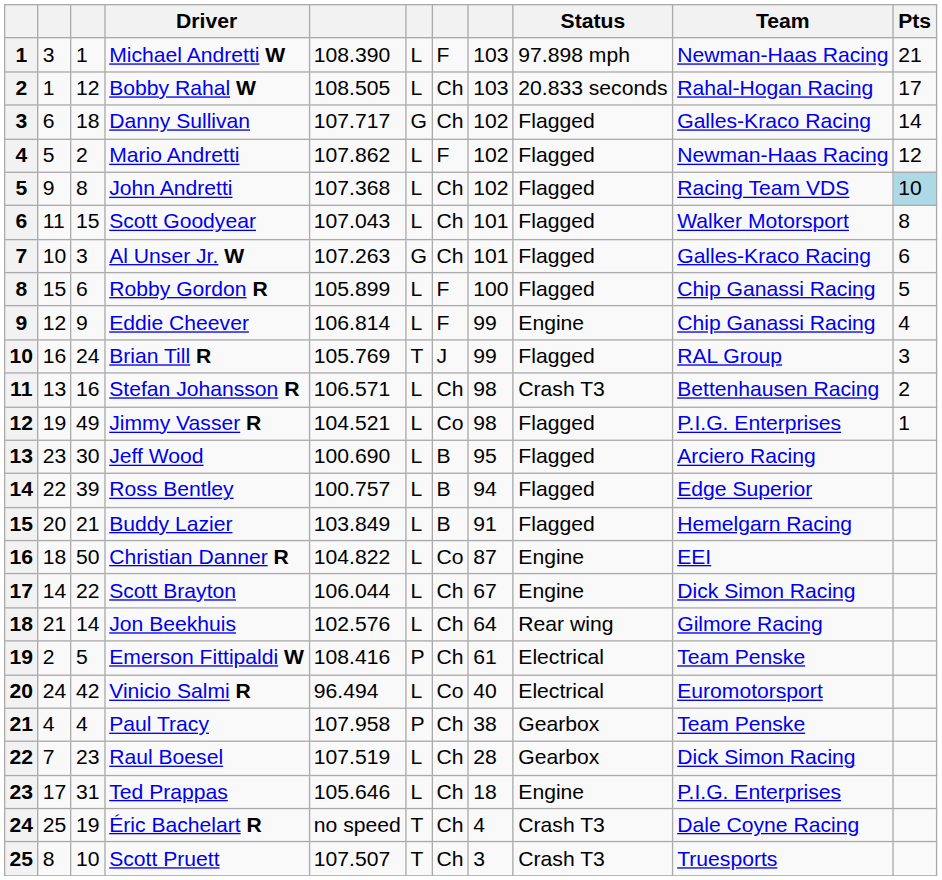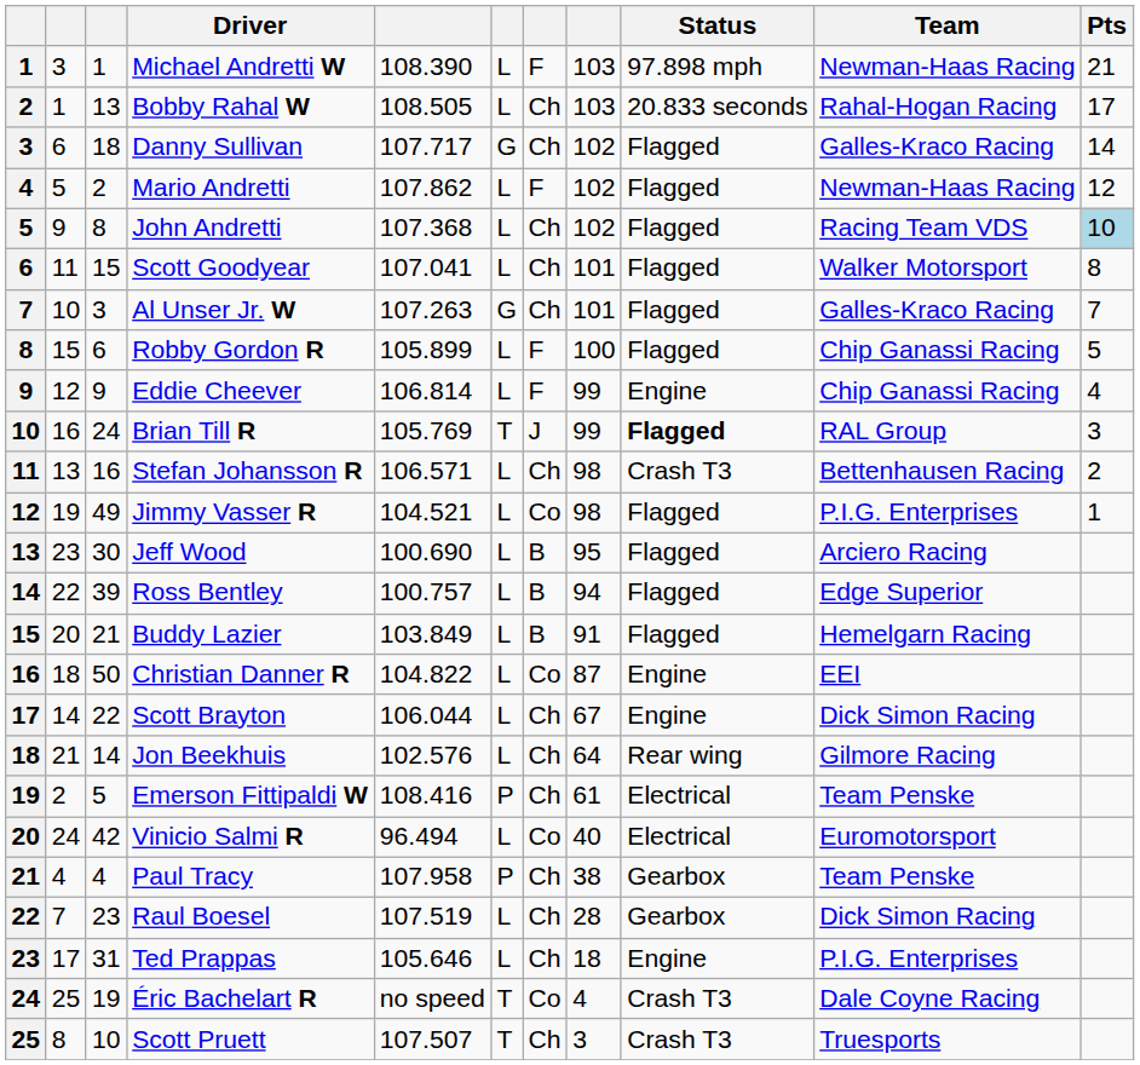 <table class="wikitable">
 <tr>
 <th></th>
 <th></th>
 <th></th>
 <th>Driver</th>
 <th></th>
 <th></th>
 <th></th>
 <th></th>
 <th>Status</th>
 <th>Team</th>
 <th>Pts</th>
 </tr>
 <tr>
 <th>1</th>
 <td>3</td>
 <td>1</td>
 <td> <a href='#'>Michael Andretti</a> <strong><span>W</span></strong></td>
 <td>108.390</td>
 <td>L</td>
 <td>F</td>
 <td>103</td>
 <td>97.898 mph</td>
 <td><a href='#'>Newman-Haas Racing</a></td>
 <td>21</td>
 </tr>
 <tr>
 <th>2</th>
 <td>1</td>
-<td>12</td>
+<td>13</td>
 <td> <a href='#'>Bobby Rahal</a> <strong><span>W</span></strong></td>
 <td>108.505</td>
 <td>L</td>
 <td>Ch</td>
 <td>103</td>
 <td>20.833 seconds</td>
 <td><a href='#'>Rahal-Hogan Racing</a></td>
 <td>17</td>
 </tr>
 <tr>
 <th>3</th>
 <td>6</td>
 <td>18</td>
 <td> <a href='#'>Danny Sullivan</a></td>
 <td>107.717</td>
 <td>G</td>
 <td>Ch</td>
 <td>102</td>
 <td>Flagged</td>
 <td><a href='#'>Galles-Kraco Racing</a></td>
 <td>14</td>
 </tr>
 <tr>
 <th>4</th>
 <td>5</td>
 <td>2</td>
 <td> <a href='#'>Mario Andretti</a></td>
 <td>107.862</td>
 <td>L</td>
 <td>F</td>
 <td>102</td>
 <td>Flagged</td>
 <td><a href='#'>Newman-Haas Racing</a></td>
 <td>12</td>
 </tr>
 <tr>
 <th>5</th>
 <td>9</td>
 <td>8</td>
 <td> <a href='#'>John Andretti</a></td>
 <td>107.368</td>
 <td>L</td>
 <td>Ch</td>
 <td>102</td>
 <td>Flagged</td>
 <td><a href='#'>Racing Team VDS</a></td>
 <td style="background: lightblue;">10</td>
 </tr>
 <tr>
 <th>6</th>
 <td>11</td>
 <td>15</td>
 <td> <a href='#'>Scott Goodyear</a></td>
-<td>107.043</td>
+<td>107.041</td>
 <td>L</td>
 <td>Ch</td>
 <td>101</td>
 <td>Flagged</td>
 <td><a href='#'>Walker Motorsport</a></td>
 <td>8</td>
 </tr>
 <tr>
 <th>7</th>
 <td>10</td>
 <td>3</td>
 <td> <a href='#'>Al Unser Jr.</a> <strong><span>W</span></strong></td>
 <td>107.263</td>
 <td>G</td>
 <td>Ch</td>
 <td>101</td>
 <td>Flagged</td>
 <td><a href='#'>Galles-Kraco Racing</a></td>
-<td>6</td>
+<td>7</td>
 </tr>
 <tr>
 <th>8</th>
 <td>15</td>
 <td>6</td>
 <td> <a href='#'>Robby Gordon</a> <strong><span>R</span></strong></td>
 <td>105.899</td>
 <td>L</td>
 <td>F</td>
 <td>100</td>
 <td>Flagged</td>
 <td><a href='#'>Chip Ganassi Racing</a></td>
 <td>5</td>
 </tr>
 <tr>
 <th>9</th>
 <td>12</td>
 <td>9</td>
 <td> <a href='#'>Eddie Cheever</a></td>
 <td>106.814</td>
 <td>L</td>
 <td>F</td>
 <td>99</td>
 <td>Engine</td>
 <td><a href='#'>Chip Ganassi Racing</a></td>
 <td>4</td>
 </tr>
 <tr>
 <th>10</th>
 <td>16</td>
 <td>24</td>
 <td> <a href='#'>Brian Till</a> <strong><span>R</span></strong></td>
 <td>105.769</td>
 <td>T</td>
 <td>J</td>
 <td>99</td>
-<td>Flagged</td>
+<td><strong>Flagged</strong></td>
 <td><a href='#'>RAL Group</a></td>
 <td>3</td>
 </tr>
 <tr>
 <th>11</th>
 <td>13</td>
 <td>16</td>
 <td> <a href='#'>Stefan Johansson</a> <strong><span>R</span></strong></td>
 <td>106.571</td>
 <td>L</td>
 <td>Ch</td>
 <td>98</td>
 <td>Crash T3</td>
 <td><a href='#'>Bettenhausen Racing</a></td>
 <td>2</td>
 </tr>
 <tr>
 <th>12</th>
 <td>19</td>
 <td>49</td>
 <td> <a href='#'>Jimmy Vasser</a> <strong><span>R</span></strong></td>
 <td>104.521</td>
 <td>L</td>
 <td>Co</td>
 <td>98</td>
 <td>Flagged</td>
 <td><a href='#'>P.I.G. Enterprises</a></td>
 <td>1</td>
 </tr>
 <tr>
 <th>13</th>
 <td>23</td>
 <td>30</td>
 <td> <a href='#'>Jeff Wood</a></td>
 <td>100.690</td>
 <td>L</td>
 <td>B</td>
 <td>95</td>
 <td>Flagged</td>
 <td><a href='#'>Arciero Racing</a></td>
 <td></td>
 </tr>
 <tr>
 <th>14</th>
 <td>22</td>
 <td>39</td>
 <td> <a href='#'>Ross Bentley</a></td>
 <td>100.757</td>
 <td>L</td>
 <td>B</td>
 <td>94</td>
 <td>Flagged</td>
 <td><a href='#'>Edge Superior</a></td>
 <td></td>
 </tr>
 <tr>
 <th>15</th>
 <td>20</td>
 <td>21</td>
 <td> <a href='#'>Buddy Lazier</a></td>
 <td>103.849</td>
 <td>L</td>
 <td>B</td>
 <td>91</td>
 <td>Flagged</td>
 <td><a href='#'>Hemelgarn Racing</a></td>
 <td></td>
 </tr>
 <tr>
 <th>16</th>
 <td>18</td>
 <td>50</td>
 <td> <a href='#'>Christian Danner</a> <strong><span>R</span></strong></td>
 <td>104.822</td>
 <td>L</td>
 <td>Co</td>
 <td>87</td>
 <td>Engine</td>
 <td><a href='#'>EEI</a></td>
 <td></td>
 </tr>
 <tr>
 <th>17</th>
 <td>14</td>
 <td>22</td>
 <td> <a href='#'>Scott Brayton</a></td>
 <td>106.044</td>
 <td>L</td>
 <td>Ch</td>
 <td>67</td>
 <td>Engine</td>
 <td><a href='#'>Dick Simon Racing</a></td>
 <td></td>
 </tr>
 <tr>
 <th>18</th>
 <td>21</td>
 <td>14</td>
 <td> <a href='#'>Jon Beekhuis</a></td>
 <td>102.576</td>
 <td>L</td>
 <td>Ch</td>
 <td>64</td>
 <td>Rear wing</td>
 <td><a href='#'>Gilmore Racing</a></td>
 <td></td>
 </tr>
 <tr>
 <th>19</th>
 <td>2</td>
 <td>5</td>
 <td> <a href='#'>Emerson Fittipaldi</a> <strong><span>W</span></strong></td>
 <td>108.416</td>
 <td>P</td>
 <td>Ch</td>
 <td>61</td>
 <td>Electrical</td>
 <td><a href='#'>Team Penske</a></td>
 <td></td>
 </tr>
 <tr>
 <th>20</th>
 <td>24</td>
 <td>42</td>
 <td> <a href='#'>Vinicio Salmi</a> <strong><span>R</span></strong></td>
 <td>96.494</td>
 <td>L</td>
 <td>Co</td>
 <td>40</td>
 <td>Electrical</td>
 <td><a href='#'>Euromotorsport</a></td>
 <td></td>
 </tr>
 <tr>
 <th>21</th>
 <td>4</td>
 <td>4</td>
 <td> <a href='#'>Paul Tracy</a></td>
 <td>107.958</td>
 <td>P</td>
 <td>Ch</td>
 <td>38</td>
 <td>Gearbox</td>
 <td><a href='#'>Team Penske</a></td>
 <td></td>
 </tr>
 <tr>
 <th>22</th>
 <td>7</td>
 <td>23</td>
 <td> <a href='#'>Raul Boesel</a></td>
 <td>107.519</td>
 <td>L</td>
 <td>Ch</td>
 <td>28</td>
 <td>Gearbox</td>
 <td><a href='#'>Dick Simon Racing</a></td>
 <td></td>
 </tr>
 <tr>
 <th>23</th>
 <td>17</td>
 <td>31</td>
 <td> <a href='#'>Ted Prappas</a></td>
 <td>105.646</td>
 <td>L</td>
 <td>Ch</td>
 <td>18</td>
 <td>Engine</td>
 <td><a href='#'>P.I.G. Enterprises</a></td>
 <td></td>
 </tr>
 <tr>
 <th>24</th>
 <td>25</td>
 <td>19</td>
 <td> <a href='#'>Éric Bachelart</a> <strong><span>R</span></strong></td>
 <td>no speed</td>
 <td>T</td>
-<td>Ch</td>
+<td>Co</td>
 <td>4</td>
 <td>Crash T3</td>
 <td><a href='#'>Dale Coyne Racing</a></td>
 <td></td>
 </tr>
 <tr>
 <th>25</th>
 <td>8</td>
 <td>10</td>
 <td> <a href='#'>Scott Pruett</a></td>
 <td>107.507</td>
 <td>T</td>
 <td>Ch</td>
 <td>3</td>
 <td>Crash T3</td>
 <td><a href='#'>Truesports</a></td>
 <td></td>
 </tr>
 </table>
